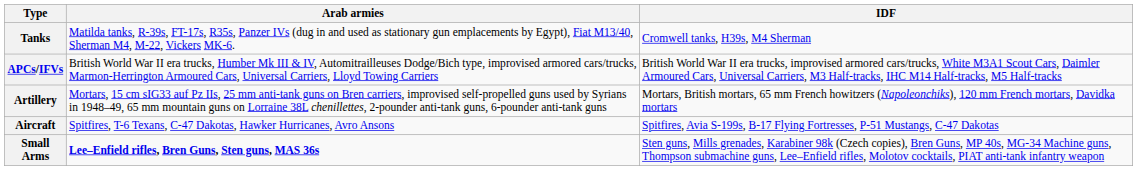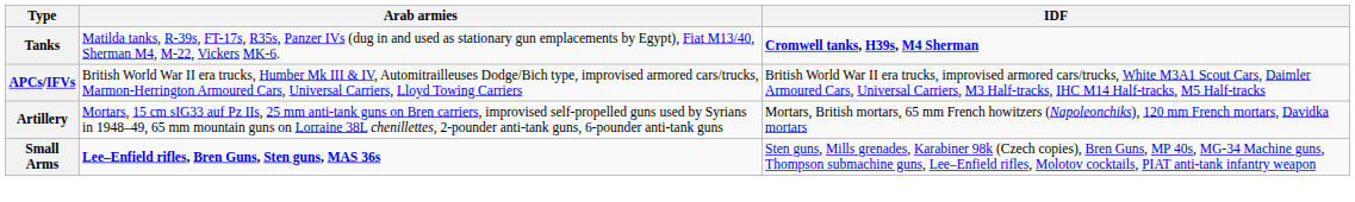 <table class="wikitable">
 <tr>
 <th>Type</th>
 <th>Arab armies</th>
 <th>IDF</th>
 </tr>
 <tr>
 <th>Tanks</th>
 <td><a href='#'>Matilda tanks</a>, <a href='#'>R-39s</a>, <a href='#'>FT-17s</a>, <a href='#'>R35s</a>, <a href='#'>Panzer IVs</a> (dug in and used as stationary gun emplacements by Egypt), <a href='#'>Fiat M13/40</a>, <a href='#'>Sherman M4</a>, <a href='#'>M-22</a>, <a href='#'>Vickers</a> <a href='#'>MK-6</a>.</td>
-<td><a href='#'>Cromwell tanks</a>, <a href='#'>H39s</a>, <a href='#'>M4 Sherman</a></td>
+<td><strong><a href='#'>Cromwell tanks</a>, <a href='#'>H39s</a>, <a href='#'>M4 Sherman</a></strong></td>
 </tr>
 <tr>
 <th><a href='#'>APCs</a>/<a href='#'>IFVs</a></th>
 <td>British World War II era trucks, <a href='#'>Humber Mk III & IV</a>, Automitrailleuses Dodge/Bich type, improvised armored cars/trucks, <a href='#'>Marmon-Herrington Armoured Cars</a>, <a href='#'>Universal Carriers</a>, <a href='#'>Lloyd Towing Carriers</a></td>
 <td>British World War II era trucks, improvised armored cars/trucks, <a href='#'>White M3A1 Scout Cars</a>, <a href='#'>Daimler Armoured Cars</a>, <a href='#'>Universal Carriers</a>, <a href='#'>M3 Half-tracks</a>, <a href='#'>IHC M14 Half-tracks</a>, <a href='#'>M5 Half-tracks</a></td>
 </tr>
 <tr>
 <th>Artillery</th>
 <td><a href='#'>Mortars</a>, <a href='#'>15 cm sIG33 auf Pz IIs</a>, <a href='#'>25 mm anti-tank guns on Bren carriers</a>, improvised self-propelled guns used by Syrians in 1948–49, 65 mm mountain guns on <a href='#'>Lorraine 38L</a> <em>chenillettes</em>, 2-pounder anti-tank guns, 6-pounder anti-tank guns</td>
 <td>Mortars,  British mortars, 65 mm French howitzers (<em><a href='#'>Napoleonchiks</a></em>), <a href='#'>120&nbsp;mm French mortars</a>, <a href='#'>Davidka mortars</a></td>
 </tr>
 <tr>
-<th>Aircraft</th>
-<td><a href='#'>Spitfires</a>, <a href='#'>T-6 Texans</a>, <a href='#'>C-47 Dakotas</a>, <a href='#'>Hawker Hurricanes</a>, <a href='#'>Avro Ansons</a></td>
-<td><a href='#'>Spitfires</a>, <a href='#'>Avia S-199s</a>, <a href='#'>B-17 Flying Fortresses</a>, <a href='#'>P-51 Mustangs</a>, <a href='#'>C-47 Dakotas</a></td>
-</tr>
-<tr>
 <th>Small Arms</th>
 <td><strong><a href='#'>Lee–Enfield rifles</a>, <a href='#'>Bren Guns</a>, <a href='#'>Sten guns</a>, <a href='#'>MAS 36s</a></strong></td>
 <td><a href='#'>Sten guns</a>, <a href='#'>Mills grenades</a>, <a href='#'>Karabiner 98k</a> (Czech copies), <a href='#'>Bren Guns</a>, <a href='#'>MP 40s</a>, <a href='#'>MG-34 Machine guns</a>, <a href='#'>Thompson submachine guns</a>, <a href='#'>Lee–Enfield rifles</a>, <a href='#'>Molotov cocktails</a>, <a href='#'>PIAT anti-tank infantry weapon</a></td>
 </tr>
 </table>
